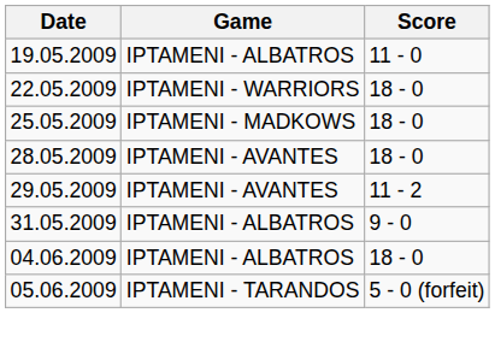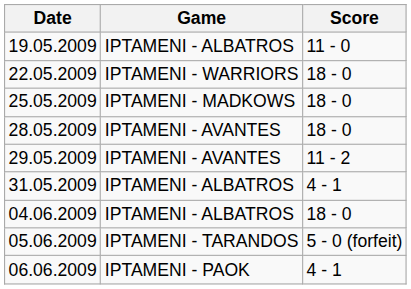 <table class="wikitable">
 <tr>
 <th colspan="1" rowspan="1">Date</th>
 <th colspan="1" rowspan="1">Game</th>
 <th colspan="1" rowspan="1">Score</th>
 </tr>
 <tr>
 <td>19.05.2009</td>
 <td>IPTAMENI - ALBATROS</td>
 <td>11 - 0</td>
 </tr>
 <tr>
 <td>22.05.2009</td>
 <td>IPTAMENI - WARRIORS</td>
 <td>18 - 0</td>
 </tr>
 <tr>
 <td>25.05.2009</td>
 <td>IPTAMENI - MADKOWS</td>
 <td>18 - 0</td>
 </tr>
 <tr>
 <td>28.05.2009</td>
 <td>IPTAMENI - AVANTES</td>
 <td>18 - 0</td>
 </tr>
 <tr>
 <td>29.05.2009</td>
 <td>IPTAMENI - AVANTES</td>
 <td>11 - 2</td>
 </tr>
 <tr>
 <td>31.05.2009</td>
 <td>IPTAMENI - ALBATROS</td>
-<td>9 - 0</td>
+<td>4 - 1</td>
 </tr>
 <tr>
 <td>04.06.2009</td>
 <td>IPTAMENI - ALBATROS</td>
 <td>18 - 0</td>
 </tr>
 <tr>
 <td>05.06.2009</td>
 <td>IPTAMENI - TARANDOS</td>
 <td>5 - 0 (forfeit)</td>
 </tr>
+<tr>
+<td>06.06.2009</td>
+<td>IPTAMENI - PAOK</td>
+<td>4 - 1</td>
+</tr>
 </table>
